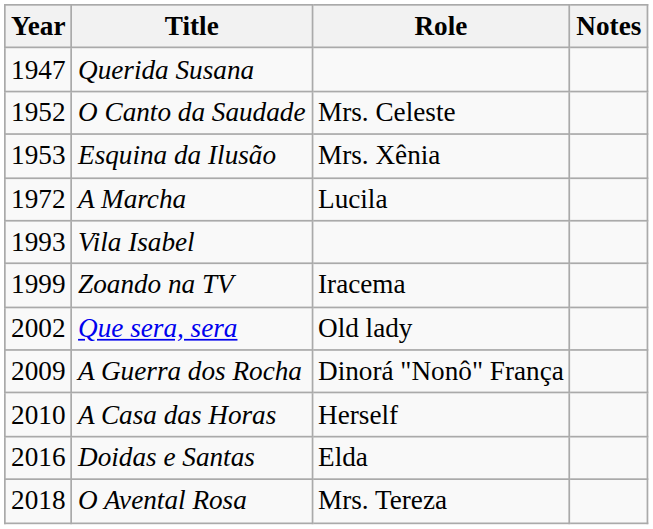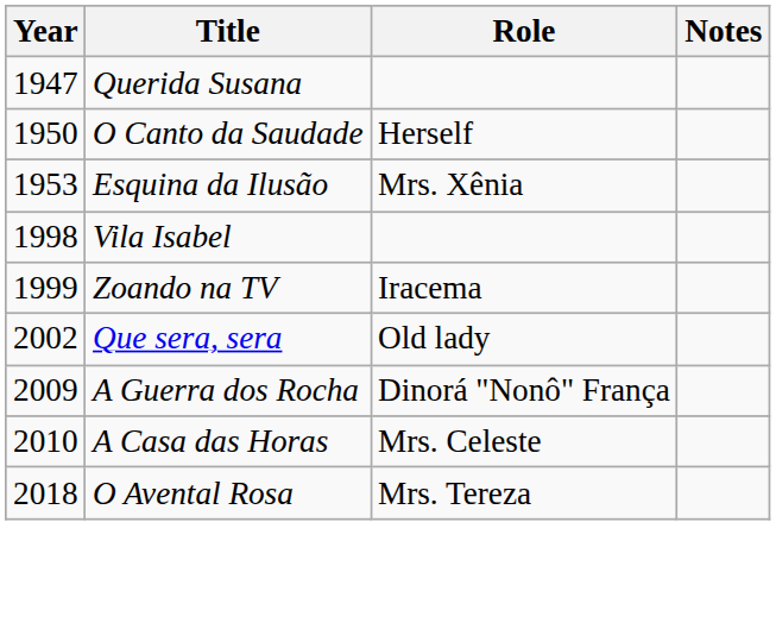 <table class="wikitable sortable">
 <tr>
 <th>Year</th>
 <th>Title</th>
 <th>Role</th>
 <th class="unsortable">Notes</th>
 </tr>
 <tr>
 <td>1947</td>
 <td><em>Querida Susana</em></td>
 <td></td>
 <td></td>
 </tr>
 <tr>
-<td>1952</td>
+<td>1950</td>
 <td><em>O Canto da Saudade</em></td>
-<td>Mrs. Celeste</td>
+<td>Herself</td>
 <td></td>
 </tr>
 <tr>
 <td>1953</td>
 <td><em>Esquina da Ilusão</em></td>
 <td>Mrs. Xênia</td>
 <td></td>
 </tr>
 <tr>
-<td>1972</td>
-<td><em>A Marcha</em></td>
-<td>Lucila</td>
-<td></td>
-</tr>
-<tr>
-<td>1993</td>
+<td>1998</td>
 <td><em>Vila Isabel</em></td>
 <td></td>
 <td></td>
 </tr>
 <tr>
 <td>1999</td>
 <td><em>Zoando na TV</em></td>
 <td>Iracema</td>
 <td></td>
 </tr>
 <tr>
 <td>2002</td>
 <td><em><a href='#'>Que sera, sera</a></em></td>
 <td>Old lady</td>
 <td></td>
 </tr>
 <tr>
 <td>2009</td>
 <td><em>A Guerra dos Rocha</em></td>
 <td>Dinorá "Nonô" França</td>
 <td></td>
 </tr>
 <tr>
 <td>2010</td>
 <td><em>A Casa das Horas</em></td>
-<td>Herself</td>
-<td></td>
-</tr>
-<tr>
-<td>2016</td>
-<td><em>Doidas e Santas</em></td>
-<td>Elda</td>
+<td>Mrs. Celeste</td>
 <td></td>
 </tr>
 <tr>
 <td>2018</td>
 <td><em>O Avental Rosa</em></td>
 <td>Mrs. Tereza</td>
 <td></td>
 </tr>
 </table>
